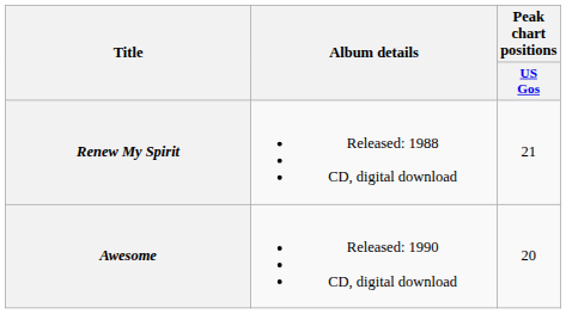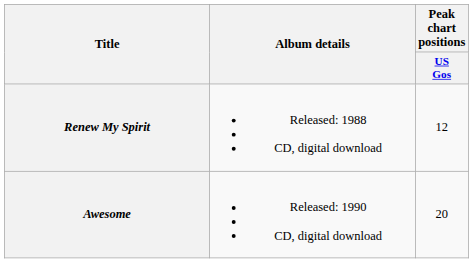 <table class="wikitable plainrowheaders" style="text-align:center;">
 <tr>
 <th scope="col" rowspan="2" style="width:16em;">Title</th>
 <th scope="col" rowspan="2" style="width:16em;">Album details</th>
 <th scope="col" colspan="1">Peak chart positions</th>
 </tr>
 <tr>
 <th style="width:3em; font-size:90%"><a href='#'>US<br>Gos</a></th>
 </tr>
 <tr>
 <th scope="row"><em>Renew My Spirit</em></th>
 <td><br><ul><li>Released: 1988</li><li></li><li>CD, digital download</li></ul></td>
-<td>21</td>
+<td>12</td>
 </tr>
 <tr>
 <th scope="row"><em>Awesome</em></th>
 <td><br><ul><li>Released: 1990</li><li></li><li>CD, digital download</li></ul></td>
 <td>20</td>
 </tr>
 </table>
